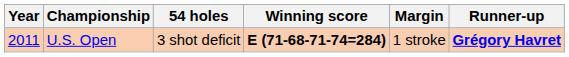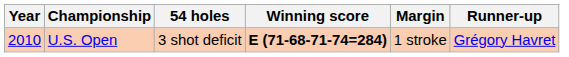 <table class="wikitable">
 <tr>
 <th>Year</th>
 <th>Championship</th>
 <th>54 holes</th>
 <th>Winning score</th>
 <th>Margin</th>
 <th>Runner-up</th>
 </tr>
 <tr style="background:#FBCEB1;">
-<td><a href='#'>2011</a></td>
+<td><a href='#'>2010</a></td>
 <td><a href='#'>U.S. Open</a></td>
 <td>3 shot deficit</td>
 <td><strong>E (71-68-71-74=284)</strong></td>
 <td>1 stroke</td>
-<td><strong> <a href='#'>Grégory Havret</a></strong></td>
+<td> <a href='#'>Grégory Havret</a></td>
 </tr>
 </table>
